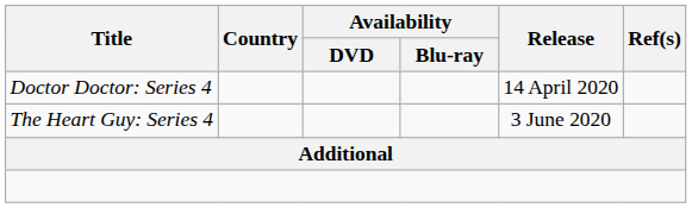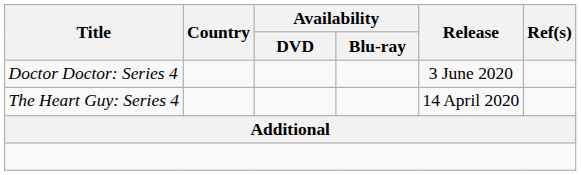 <table class="wikitable">
 <tr>
 <th rowspan="2">Title</th>
 <th rowspan="2">Country</th>
 <th colspan="2">Availability</th>
 <th rowspan="2">Release</th>
 <th rowspan="2">Ref(s)</th>
 </tr>
 <tr>
 <th width="68">DVD</th>
 <th width="68">Blu-ray</th>
 </tr>
 <tr>
 <td><em>Doctor Doctor: Series 4</em></td>
 <td></td>
 <td></td>
 <td></td>
-<td align="center">14 April 2020</td>
+<td align="center">3 June 2020</td>
 <td align="center"></td>
 </tr>
 <tr>
 <td><em>The Heart Guy: Series 4</em></td>
 <td></td>
 <td></td>
 <td></td>
-<td align="center">3 June 2020</td>
+<td align="center">14 April 2020</td>
 <td align="center"></td>
 </tr>
 <tr>
 <th colspan="7">Additional</th>
 </tr>
 <tr>
 <td colspan="7"><br></td>
 </tr>
 </table>
